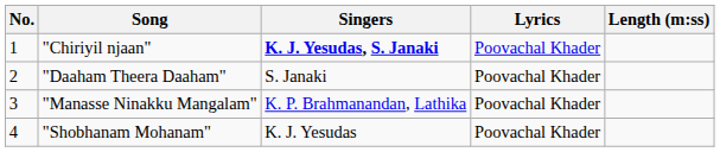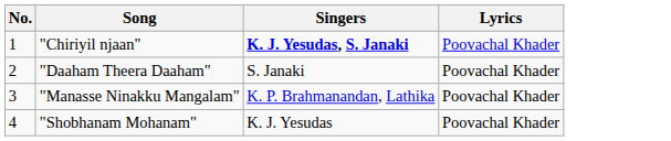 <table class="wikitable" style="font-size:95%;">
 <tr>
 <th>No.</th>
 <th>Song</th>
 <th>Singers</th>
 <th>Lyrics</th>
-<th>Length (m:ss)</th>
 </tr>
 <tr>
 <td>1</td>
 <td>"Chiriyil njaan"</td>
 <td><strong><a href='#'>K. J. Yesudas</a>, <a href='#'>S. Janaki</a></strong></td>
 <td><a href='#'>Poovachal Khader</a></td>
-<td></td>
 </tr>
 <tr>
 <td>2</td>
 <td>"Daaham Theera Daaham"</td>
 <td>S. Janaki</td>
 <td>Poovachal Khader</td>
-<td></td>
 </tr>
 <tr>
 <td>3</td>
 <td>"Manasse Ninakku Mangalam"</td>
 <td><a href='#'>K. P. Brahmanandan</a>, <a href='#'>Lathika</a></td>
 <td>Poovachal Khader</td>
-<td></td>
 </tr>
 <tr>
 <td>4</td>
 <td>"Shobhanam Mohanam"</td>
 <td>K. J. Yesudas</td>
 <td>Poovachal Khader</td>
-<td></td>
 </tr>
 </table>
